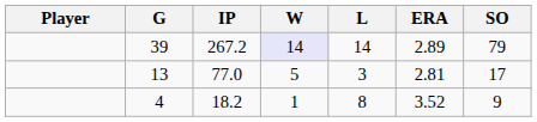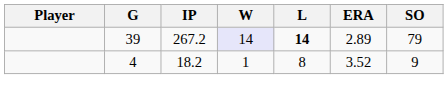 <table class="wikitable sortable">
 <tr>
 <th bgcolor="#DDDDFF" width="16%">Player</th>
 <th bgcolor="#DDDDFF" width="9%">G</th>
 <th bgcolor="#DDDDFF" width="9%">IP</th>
 <th bgcolor="#DDDDFF" width="9%">W</th>
 <th bgcolor="#DDDDFF" width="9%">L</th>
 <th bgcolor="#DDDDFF" width="9%">ERA</th>
 <th bgcolor="#DDDDFF" width="9%">SO</th>
 </tr>
 <tr align="center">
 <td></td>
 <td>39</td>
 <td>267.2</td>
 <td style="background: lavender;">14</td>
-<td>14</td>
+<td><strong>14</strong></td>
 <td>2.89</td>
 <td>79</td>
-</tr>
-<tr align="center">
-<td></td>
-<td>13</td>
-<td>77.0</td>
-<td>5</td>
-<td>3</td>
-<td>2.81</td>
-<td>17</td>
 </tr>
 <tr align="center">
 <td></td>
 <td>4</td>
 <td>18.2</td>
 <td>1</td>
 <td>8</td>
 <td>3.52</td>
 <td>9</td>
 </tr>
 </table>
